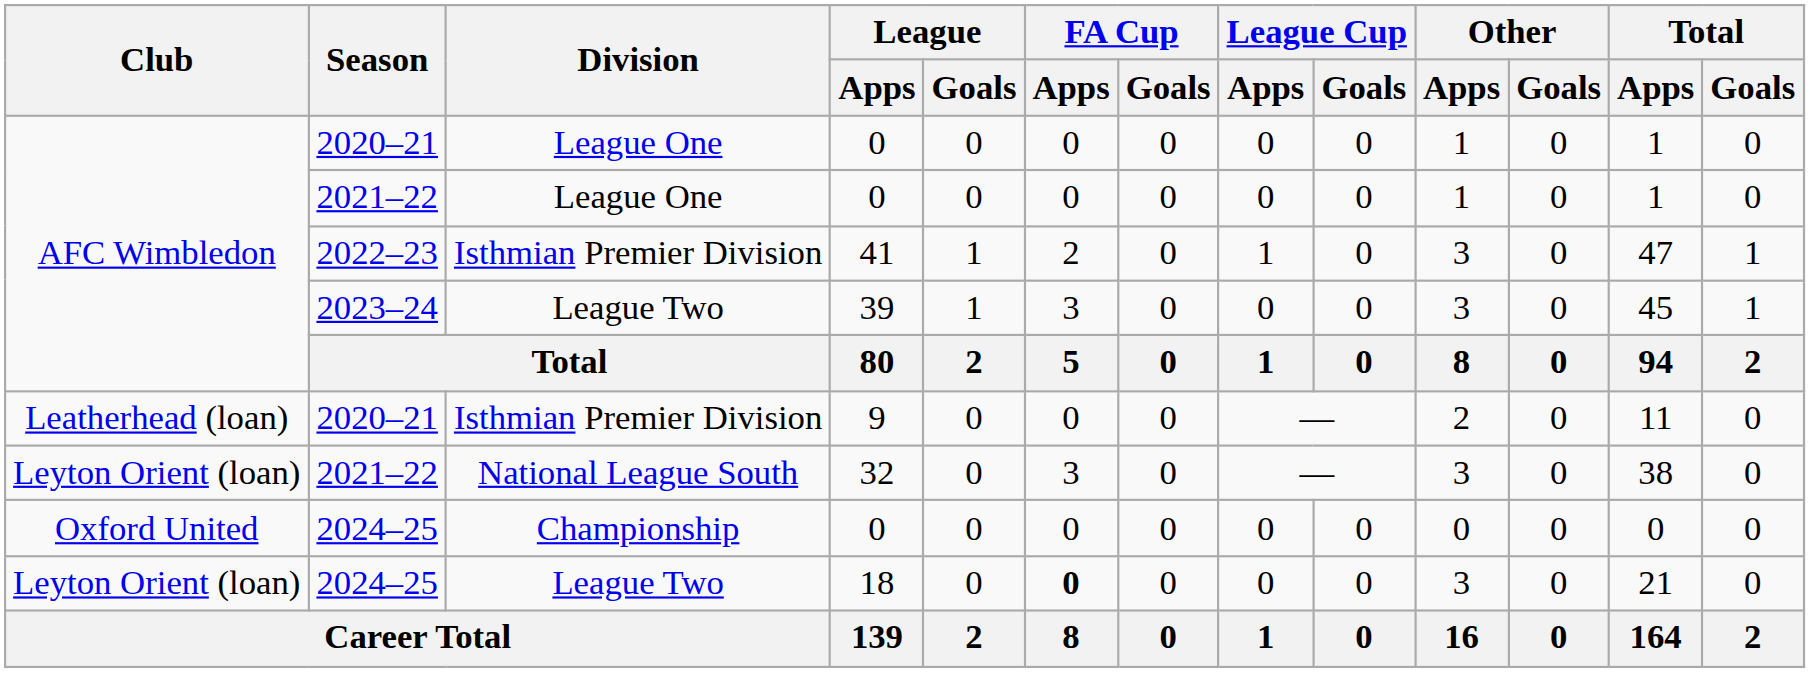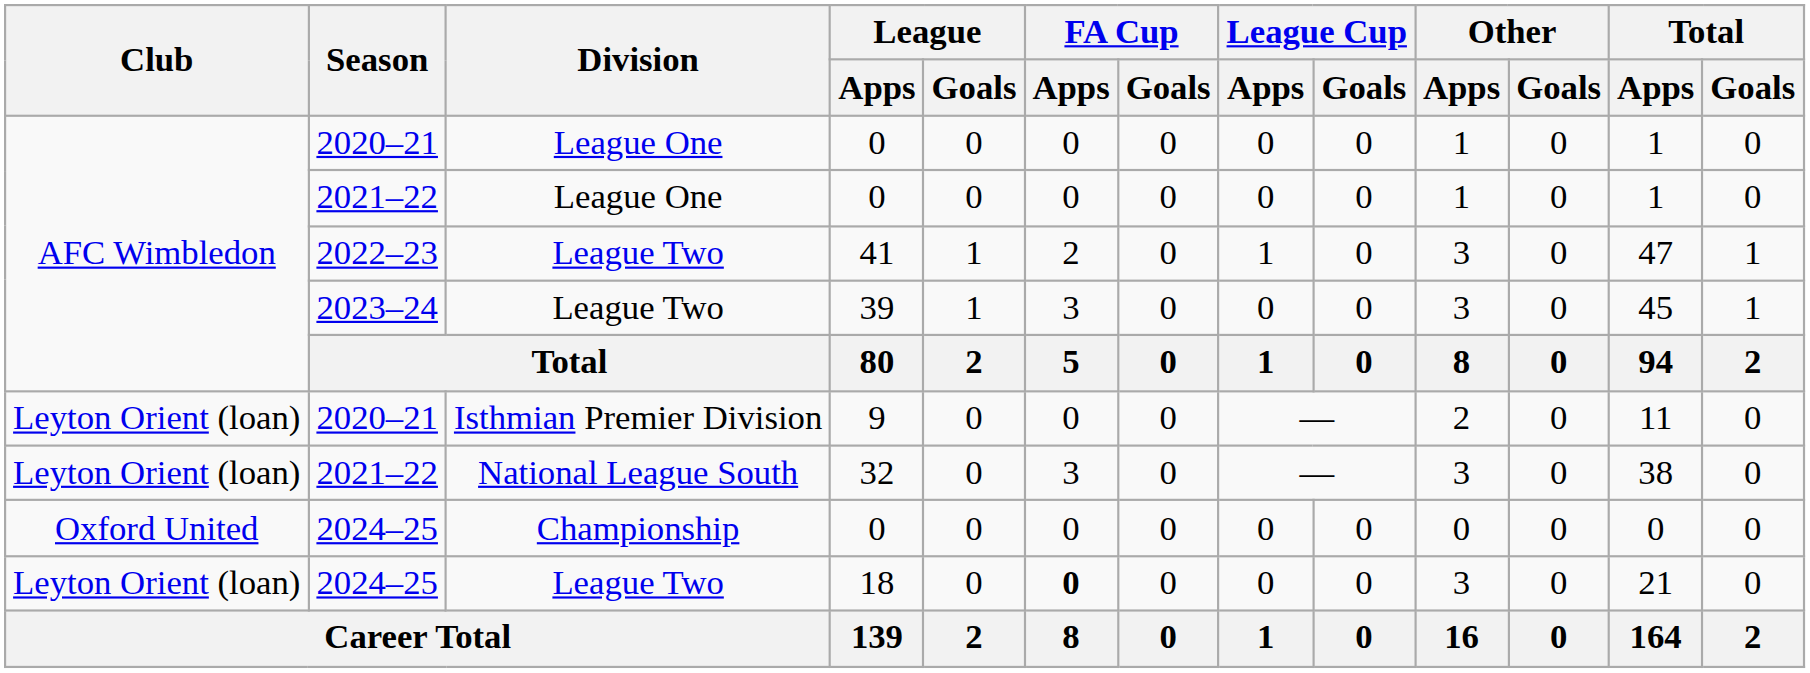 <table class="wikitable" style="text-align: center">
 <tr>
 <th rowspan="2">Club</th>
 <th rowspan="2">Season</th>
 <th rowspan="2">Division</th>
 <th colspan="2">League</th>
 <th colspan="2"><a href='#'>FA Cup</a></th>
 <th colspan="2"><a href='#'>League Cup</a></th>
 <th colspan="2">Other</th>
 <th colspan="2">Total</th>
 </tr>
 <tr>
 <th>Apps</th>
 <th>Goals</th>
 <th>Apps</th>
 <th>Goals</th>
 <th>Apps</th>
 <th>Goals</th>
 <th>Apps</th>
 <th>Goals</th>
 <th>Apps</th>
 <th>Goals</th>
 </tr>
 <tr>
 <td rowspan="5"><a href='#'>AFC Wimbledon</a></td>
 <td><a href='#'>2020–21</a></td>
 <td><a href='#'>League One</a></td>
 <td>0</td>
 <td>0</td>
 <td>0</td>
 <td>0</td>
 <td>0</td>
 <td>0</td>
 <td>1</td>
 <td>0</td>
 <td>1</td>
 <td>0</td>
 </tr>
 <tr>
 <td><a href='#'>2021–22</a></td>
 <td>League One</td>
 <td>0</td>
 <td>0</td>
 <td>0</td>
 <td>0</td>
 <td>0</td>
 <td>0</td>
 <td>1</td>
 <td>0</td>
 <td>1</td>
 <td>0</td>
 </tr>
 <tr>
 <td><a href='#'>2022–23</a></td>
-<td><a href='#'>Isthmian</a> Premier Division</td>
+<td><a href='#'>League Two</a></td>
 <td>41</td>
 <td>1</td>
 <td>2</td>
 <td>0</td>
 <td>1</td>
 <td>0</td>
 <td>3</td>
 <td>0</td>
 <td>47</td>
 <td>1</td>
 </tr>
 <tr>
 <td><a href='#'>2023–24</a></td>
 <td>League Two</td>
 <td>39</td>
 <td>1</td>
 <td>3</td>
 <td>0</td>
 <td>0</td>
 <td>0</td>
 <td>3</td>
 <td>0</td>
 <td>45</td>
 <td>1</td>
 </tr>
 <tr>
 <th colspan="2">Total</th>
 <th>80</th>
 <th>2</th>
 <th>5</th>
 <th>0</th>
 <th>1</th>
 <th>0</th>
 <th>8</th>
 <th>0</th>
 <th>94</th>
 <th>2</th>
 </tr>
 <tr>
-<td><a href='#'>Leatherhead</a> (loan)</td>
+<td><a href='#'>Leyton Orient</a> (loan)</td>
 <td><a href='#'>2020–21</a></td>
 <td><a href='#'>Isthmian</a> Premier Division</td>
 <td>9</td>
 <td>0</td>
 <td>0</td>
 <td>0</td>
 <td colspan=2>—</td>
 <td>2</td>
 <td>0</td>
 <td>11</td>
 <td>0</td>
 </tr>
 <tr>
 <td><a href='#'>Leyton Orient</a> (loan)</td>
 <td><a href='#'>2021–22</a></td>
 <td><a href='#'>National League South</a></td>
 <td>32</td>
 <td>0</td>
 <td>3</td>
 <td>0</td>
 <td colspan=2>—</td>
 <td>3</td>
 <td>0</td>
 <td>38</td>
 <td>0</td>
 </tr>
 <tr>
 <td><a href='#'>Oxford United</a></td>
 <td><a href='#'>2024–25</a></td>
 <td><a href='#'>Championship</a></td>
 <td>0</td>
 <td>0</td>
 <td>0</td>
 <td>0</td>
 <td>0</td>
 <td>0</td>
 <td>0</td>
 <td>0</td>
 <td>0</td>
 <td>0</td>
 </tr>
 <tr>
 <td><a href='#'>Leyton Orient</a> (loan)</td>
 <td><a href='#'>2024–25</a></td>
 <td><a href='#'>League Two</a></td>
 <td>18</td>
 <td>0</td>
 <td><strong>0</strong></td>
 <td>0</td>
 <td>0</td>
 <td>0</td>
 <td>3</td>
 <td>0</td>
 <td>21</td>
 <td>0</td>
 </tr>
 <tr>
 <th colspan="3">Career Total</th>
 <th>139</th>
 <th>2</th>
 <th>8</th>
 <th>0</th>
 <th>1</th>
 <th>0</th>
 <th>16</th>
 <th>0</th>
 <th>164</th>
 <th>2</th>
 </tr>
 </table>
